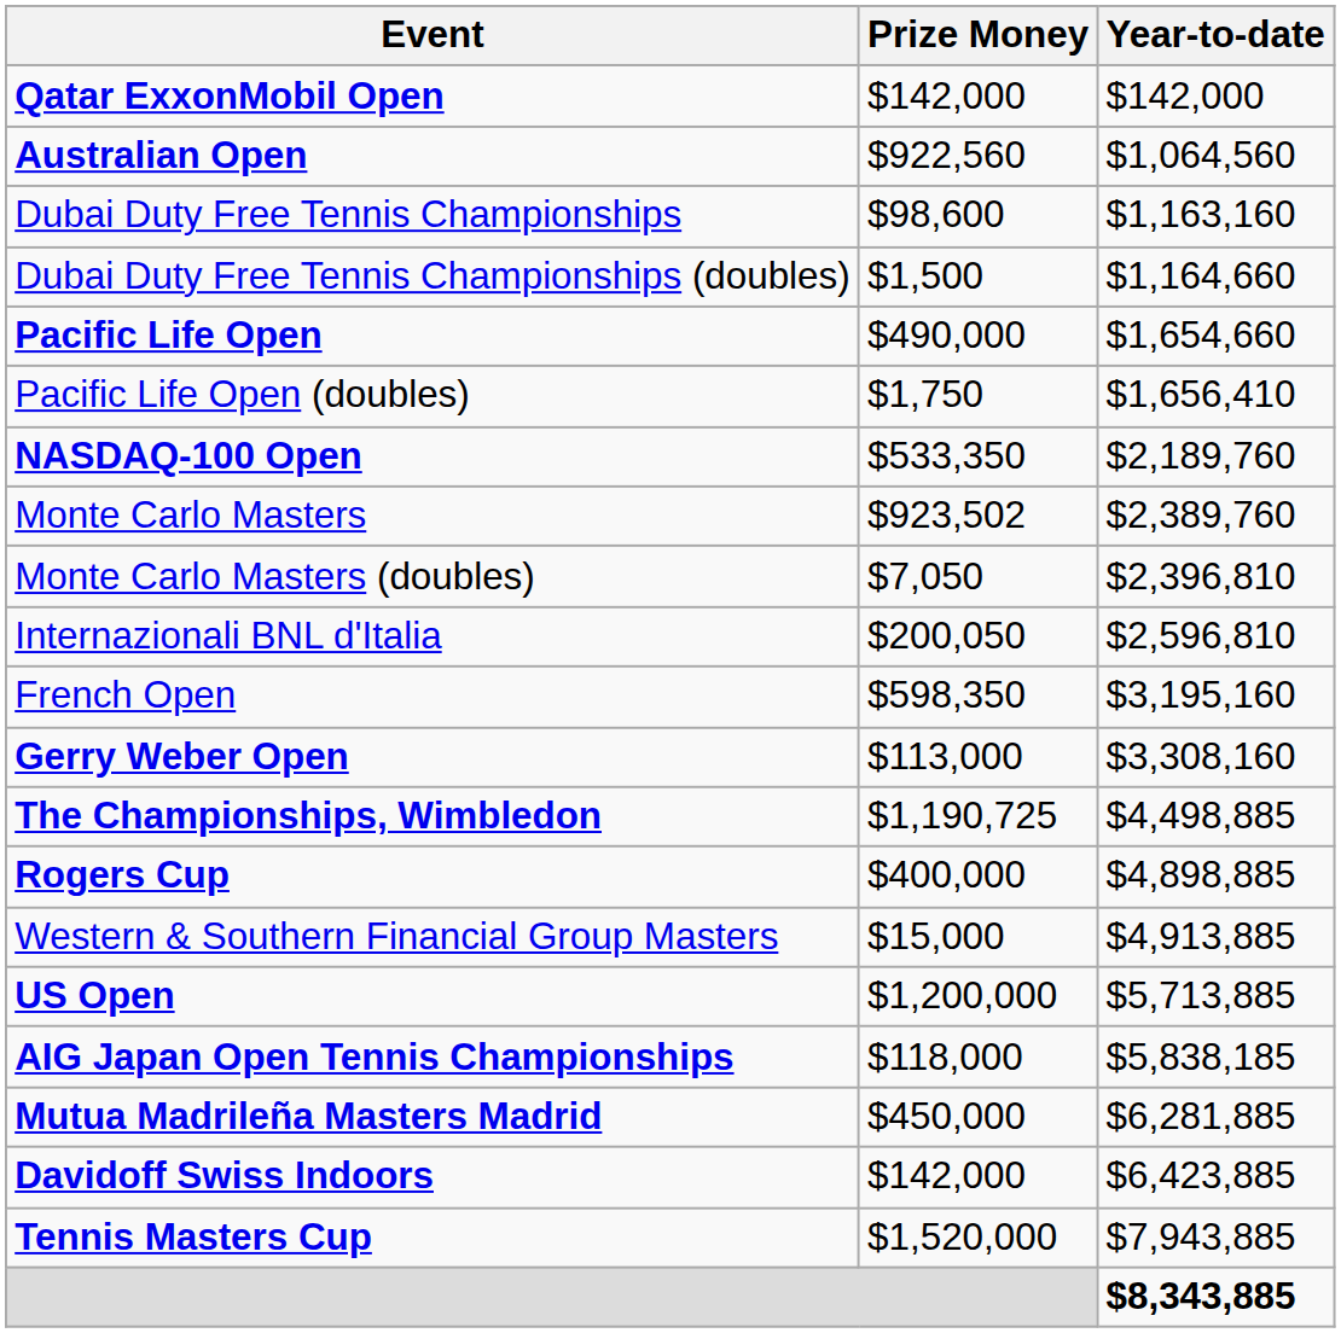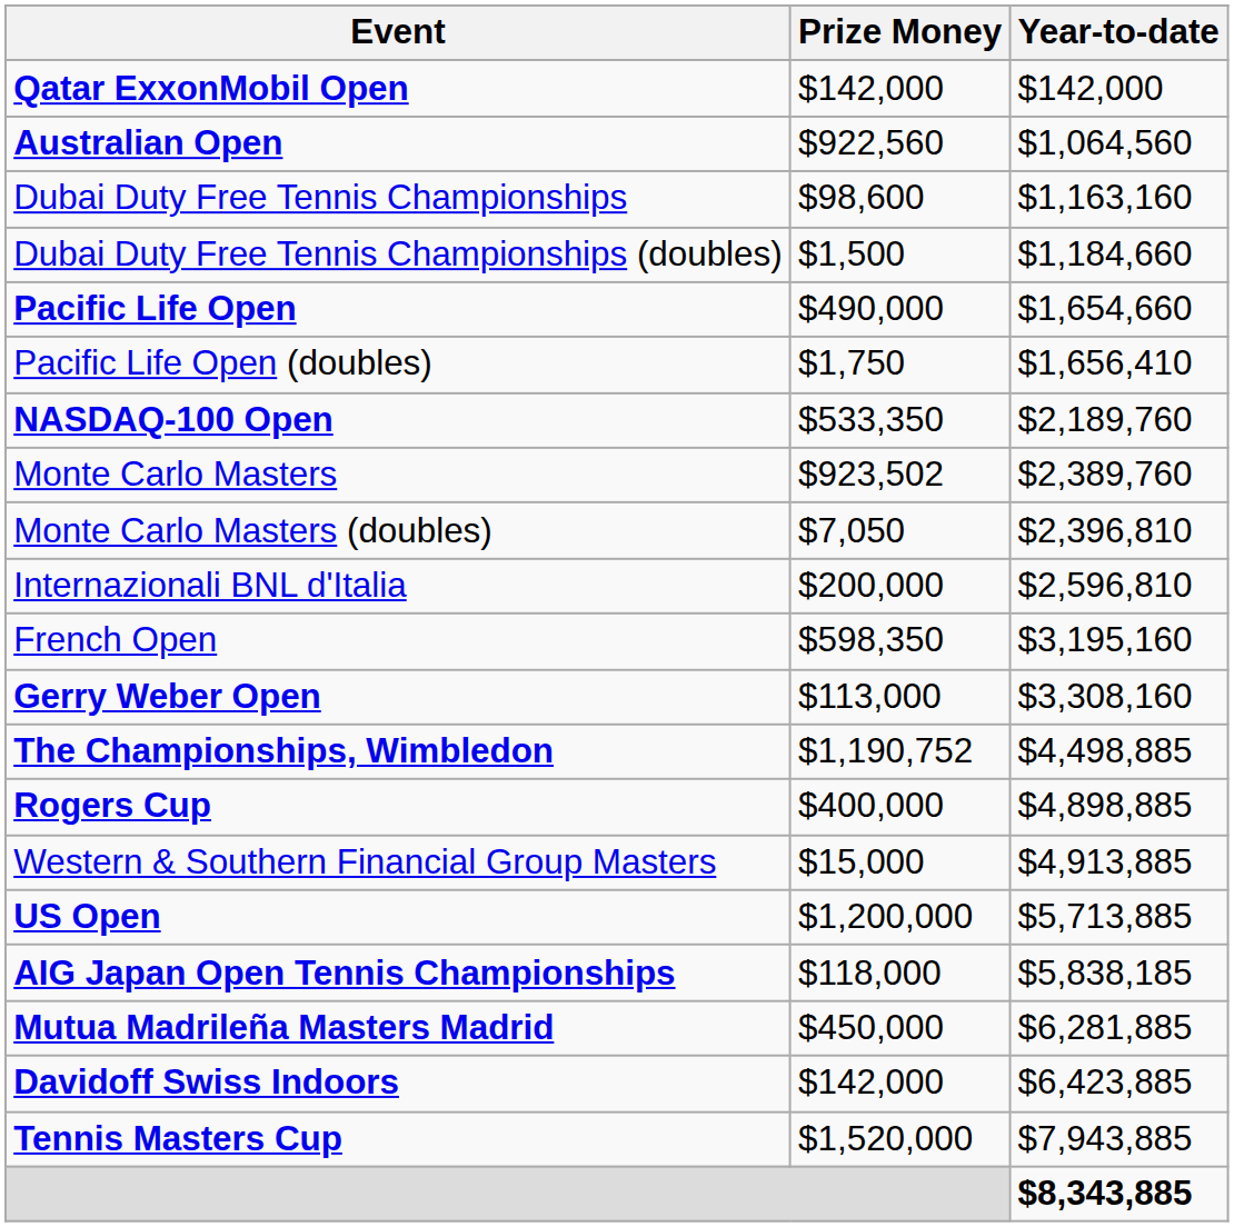 <table class="wikitable sortable">
 <tr>
 <th>Event</th>
 <th>Prize Money</th>
 <th>Year-to-date</th>
 </tr>
 <tr>
 <td><strong><a href='#'>Qatar ExxonMobil Open</a></strong></td>
 <td>$142,000</td>
 <td>$142,000</td>
 </tr>
 <tr>
 <td><strong><a href='#'>Australian Open</a></strong></td>
 <td>$922,560</td>
 <td>$1,064,560</td>
 </tr>
 <tr>
 <td><a href='#'>Dubai Duty Free Tennis Championships</a></td>
 <td>$98,600</td>
 <td>$1,163,160</td>
 </tr>
 <tr>
 <td><a href='#'>Dubai Duty Free Tennis Championships</a> (doubles)</td>
 <td>$1,500</td>
-<td>$1,164,660</td>
+<td>$1,184,660</td>
 </tr>
 <tr>
 <td><strong><a href='#'>Pacific Life Open</a></strong></td>
 <td>$490,000</td>
 <td>$1,654,660</td>
 </tr>
 <tr>
 <td><a href='#'>Pacific Life Open</a> (doubles)</td>
 <td>$1,750</td>
 <td>$1,656,410</td>
 </tr>
 <tr>
 <td><strong><a href='#'>NASDAQ-100 Open</a></strong></td>
 <td>$533,350</td>
 <td>$2,189,760</td>
 </tr>
 <tr>
 <td><a href='#'>Monte Carlo Masters</a></td>
 <td>$923,502</td>
 <td>$2,389,760</td>
 </tr>
 <tr>
 <td><a href='#'>Monte Carlo Masters</a> (doubles)</td>
 <td>$7,050</td>
 <td>$2,396,810</td>
 </tr>
 <tr>
 <td><a href='#'>Internazionali BNL d'Italia</a></td>
-<td>$200,050</td>
+<td>$200,000</td>
 <td>$2,596,810</td>
 </tr>
 <tr>
 <td><a href='#'>French Open</a></td>
 <td>$598,350</td>
 <td>$3,195,160</td>
 </tr>
 <tr>
 <td><strong><a href='#'>Gerry Weber Open</a></strong></td>
 <td>$113,000</td>
 <td>$3,308,160</td>
 </tr>
 <tr>
 <td><strong><a href='#'>The Championships, Wimbledon</a></strong></td>
-<td>$1,190,725</td>
+<td>$1,190,752</td>
 <td>$4,498,885</td>
 </tr>
 <tr>
 <td><strong><a href='#'>Rogers Cup</a></strong></td>
 <td>$400,000</td>
 <td>$4,898,885</td>
 </tr>
 <tr>
 <td><a href='#'>Western & Southern Financial Group Masters</a></td>
 <td>$15,000</td>
 <td>$4,913,885</td>
 </tr>
 <tr>
 <td><strong><a href='#'>US Open</a></strong></td>
 <td>$1,200,000</td>
 <td>$5,713,885</td>
 </tr>
 <tr>
 <td><strong><a href='#'>AIG Japan Open Tennis Championships</a></strong></td>
 <td>$118,000</td>
 <td>$5,838,185</td>
 </tr>
 <tr>
 <td><strong><a href='#'>Mutua Madrileña Masters Madrid</a></strong></td>
 <td>$450,000</td>
 <td>$6,281,885</td>
 </tr>
 <tr>
 <td><strong><a href='#'>Davidoff Swiss Indoors</a></strong></td>
 <td>$142,000</td>
 <td>$6,423,885</td>
 </tr>
 <tr>
 <td><strong><a href='#'>Tennis Masters Cup</a></strong></td>
 <td>$1,520,000</td>
 <td>$7,943,885</td>
 </tr>
 <tr class="sortbottom">
 <td colspan="2" style="background:#dcdcdc;"></td>
 <td><strong>$8,343,885</strong></td>
 </tr>
 </table>
